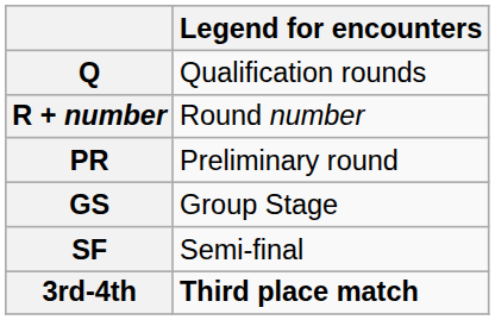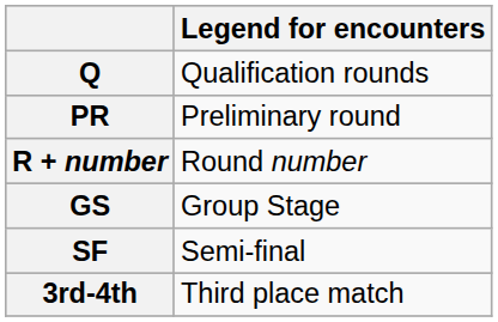 <table class="wikitable collapsible" style="font-size: 90%">
 <tr>
 <th></th>
 <th>Legend for encounters</th>
 </tr>
 <tr>
 <th>Q</th>
 <td>Qualification rounds</td>
 </tr>
 <tr>
+<th>PR</th>
+<td>Preliminary round</td>
+</tr>
+<tr>
 <th>R + <em>number</em></th>
 <td>Round <em>number</em></td>
-</tr>
-<tr>
-<th>PR</th>
-<td>Preliminary round</td>
 </tr>
 <tr>
 <th>GS</th>
 <td>Group Stage</td>
 </tr>
 <tr>
 <th>SF</th>
 <td>Semi-final</td>
 </tr>
 <tr>
 <th>3rd-4th</th>
-<td><strong>Third place match</strong></td>
+<td>Third place match</td>
 </tr>
 </table>
